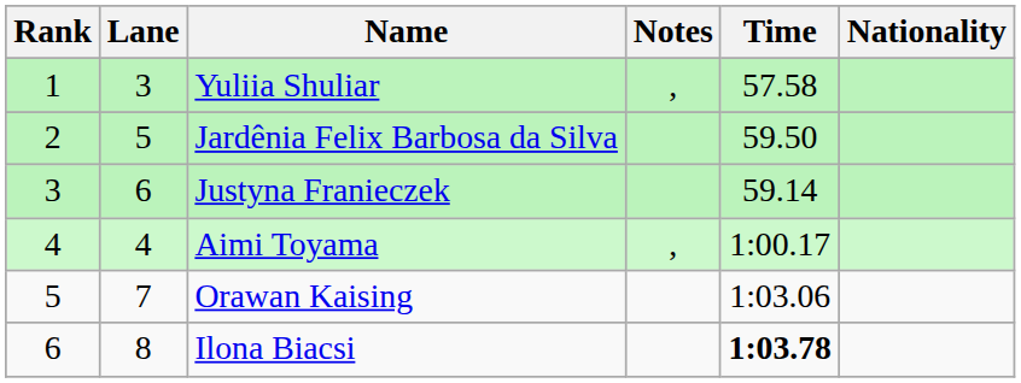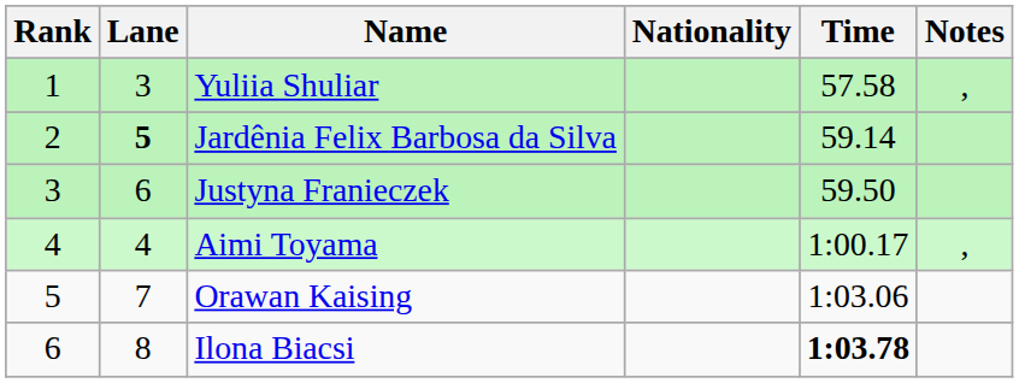 <table class="wikitable sortable" style="text-align:center">
 <tr>
 <th>Rank</th>
 <th>Lane</th>
 <th>Name</th>
+<th>Nationality</th>
+<th>Time</th>
 <th>Notes</th>
-<th>Time</th>
-<th>Nationality</th>
 </tr>
 <tr bgcolor=bbf3bb>
 <td>1</td>
 <td>3</td>
 <td align="left"><a href='#'>Yuliia Shuliar</a></td>
+<td align="left"></td>
+<td>57.58</td>
 <td>, </td>
-<td>57.58</td>
-<td align="left"></td>
 </tr>
 <tr bgcolor=bbf3bb>
 <td>2</td>
-<td>5</td>
+<td><strong>5</strong></td>
 <td align="left"><a href='#'>Jardênia Felix Barbosa da Silva</a></td>
+<td align="left"></td>
+<td>59.14</td>
 <td></td>
-<td>59.50</td>
-<td align="left"></td>
 </tr>
 <tr bgcolor=bbf3bb>
 <td>3</td>
 <td>6</td>
 <td align="left"><a href='#'>Justyna Franieczek</a></td>
+<td align="left"></td>
+<td>59.50</td>
 <td></td>
-<td>59.14</td>
-<td align="left"></td>
 </tr>
 <tr bgcolor=ccf9cc>
 <td>4</td>
 <td>4</td>
 <td align="left"><a href='#'>Aimi Toyama</a></td>
+<td align="left"></td>
+<td>1:00.17</td>
 <td>, </td>
-<td>1:00.17</td>
-<td align="left"></td>
 </tr>
 <tr>
 <td>5</td>
 <td>7</td>
 <td align="left"><a href='#'>Orawan Kaising</a></td>
+<td align="left"></td>
+<td>1:03.06</td>
 <td></td>
-<td>1:03.06</td>
-<td align="left"></td>
 </tr>
 <tr>
 <td>6</td>
 <td>8</td>
 <td align="left"><a href='#'>Ilona Biacsi</a></td>
+<td align="left"></td>
+<td><strong>1:03.78</strong></td>
 <td></td>
-<td><strong>1:03.78</strong></td>
-<td align="left"></td>
 </tr>
 </table>
